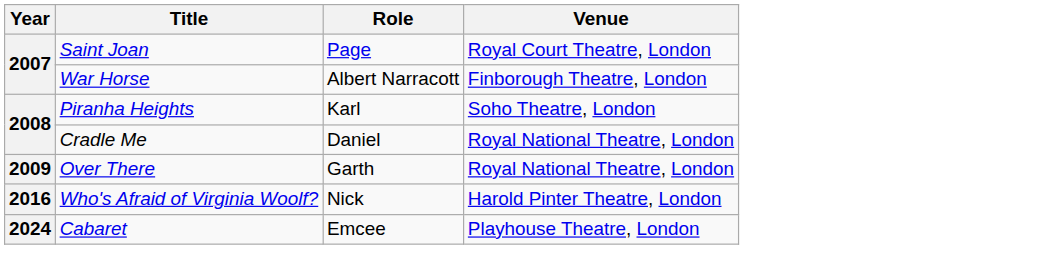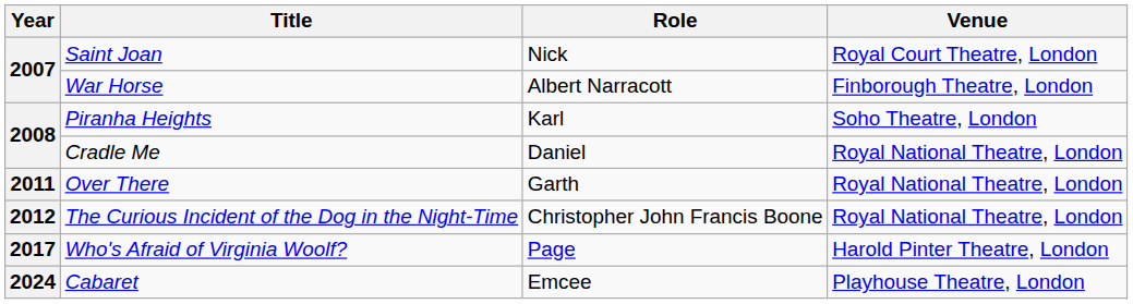 <table class="wikitable plainrowheaders sortable">
 <tr>
 <th scope="col">Year</th>
 <th scope="col">Title</th>
 <th scope="col">Role</th>
 <th scope="col">Venue</th>
 </tr>
 <tr>
 <th scope="row" rowspan="2">2007</th>
 <td><em><a href='#'>Saint Joan</a></em></td>
-<td><a href='#'>Page</a></td>
+<td>Nick</td>
 <td><a href='#'>Royal Court Theatre</a>, <a href='#'>London</a></td>
 </tr>
 <tr>
 <td><em><a href='#'>War Horse</a></em></td>
 <td>Albert Narracott</td>
 <td><a href='#'>Finborough Theatre</a>, <a href='#'>London</a></td>
 </tr>
 <tr>
 <th scope="row" rowspan="2">2008</th>
 <td><em><a href='#'>Piranha Heights</a></em></td>
 <td>Karl</td>
 <td><a href='#'>Soho Theatre</a>, <a href='#'>London</a></td>
 </tr>
 <tr>
 <td><em>Cradle Me</em></td>
 <td>Daniel</td>
 <td><a href='#'>Royal National Theatre</a>, <a href='#'>London</a></td>
 </tr>
 <tr>
-<th scope="row">2009</th>
+<th scope="row">2011</th>
 <td><em><a href='#'>Over There</a></em></td>
 <td>Garth</td>
 <td><a href='#'>Royal National Theatre</a>, <a href='#'>London</a></td>
 </tr>
 <tr>
-<th scope="row">2016</th>
+<th scope="row">2012</th>
+<td><em><a href='#'>The Curious Incident of the Dog in the Night-Time</a></em></td>
+<td>Christopher John Francis Boone</td>
+<td><a href='#'>Royal National Theatre</a>, <a href='#'>London</a></td>
+</tr>
+<tr>
+<th scope="row">2017</th>
 <td><em><a href='#'>Who's Afraid of Virginia Woolf?</a></em></td>
-<td>Nick</td>
+<td><a href='#'>Page</a></td>
 <td><a href='#'>Harold Pinter Theatre</a>, <a href='#'>London</a></td>
 </tr>
 <tr>
 <th scope="row">2024</th>
 <td><em><a href='#'>Cabaret</a> </em></td>
 <td>Emcee</td>
 <td><a href='#'>Playhouse Theatre</a>, <a href='#'>London</a></td>
 </tr>
 </table>
